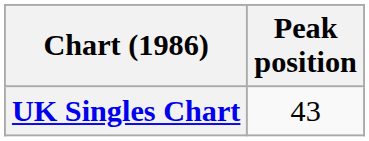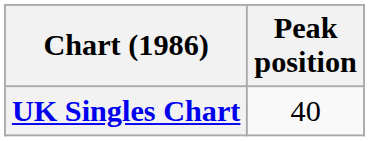 <table class="wikitable plainrowheaders">
 <tr>
 <th scope="col">Chart (1986)</th>
 <th scope="col">Peak<br>position</th>
 </tr>
 <tr>
 <th scope="row"><a href='#'>UK Singles Chart</a></th>
-<td style="text-align:center;">43</td>
+<td style="text-align:center;">40</td>
 </tr>
 </table>
